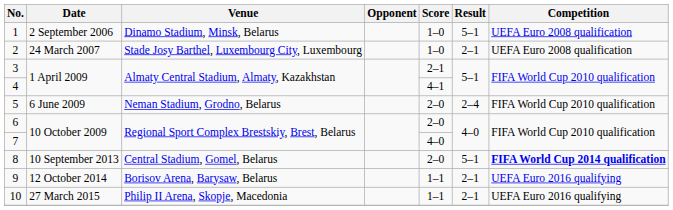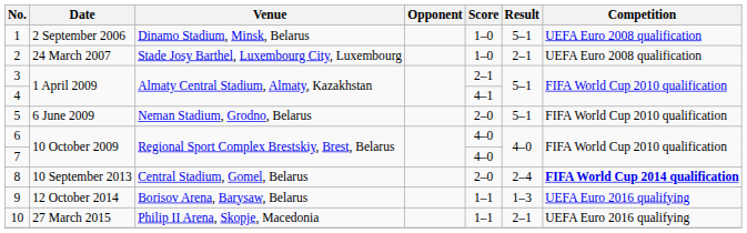 <table class="wikitable sortable">
 <tr>
 <th scope="col">No.</th>
 <th scope="col">Date</th>
 <th scope="col">Venue</th>
 <th scope="col">Opponent</th>
 <th scope="col">Score</th>
 <th scope="col">Result</th>
 <th scope="col">Competition</th>
 </tr>
 <tr>
 <td style="text-align:center">1</td>
 <td>2 September 2006</td>
 <td><a href='#'>Dinamo Stadium</a>, <a href='#'>Minsk</a>, Belarus</td>
 <td></td>
 <td style="text-align:center">1–0</td>
 <td style="text-align:center">5–1</td>
 <td><a href='#'>UEFA Euro 2008 qualification</a></td>
 </tr>
 <tr>
 <td style="text-align:center">2</td>
 <td>24 March 2007</td>
 <td><a href='#'>Stade Josy Barthel</a>, <a href='#'>Luxembourg City</a>, Luxembourg</td>
 <td></td>
 <td style="text-align:center">1–0</td>
 <td style="text-align:center">2–1</td>
 <td>UEFA Euro 2008 qualification</td>
 </tr>
 <tr>
 <td style="text-align:center">3</td>
 <td rowspan="2">1 April 2009</td>
 <td rowspan="2"><a href='#'>Almaty Central Stadium</a>, <a href='#'>Almaty</a>, Kazakhstan</td>
 <td rowspan="2"></td>
 <td style="text-align:center">2–1</td>
 <td rowspan="2" style="text-align:center">5–1</td>
 <td rowspan="2"><a href='#'>FIFA World Cup 2010 qualification</a></td>
 </tr>
 <tr>
 <td style="text-align:center">4</td>
 <td style="text-align:center">4–1</td>
 </tr>
 <tr>
 <td style="text-align:center">5</td>
 <td>6 June 2009</td>
 <td><a href='#'>Neman Stadium</a>, <a href='#'>Grodno</a>, Belarus</td>
 <td></td>
 <td style="text-align:center">2–0</td>
-<td style="text-align:center">2–4</td>
+<td style="text-align:center">5–1</td>
 <td>FIFA World Cup 2010 qualification</td>
 </tr>
 <tr>
 <td style="text-align:center">6</td>
 <td rowspan="2">10 October 2009</td>
 <td rowspan="2"><a href='#'>Regional Sport Complex Brestskiy</a>, <a href='#'>Brest</a>, Belarus</td>
 <td rowspan="2"></td>
-<td style="text-align:center">2–0</td>
+<td style="text-align:center">4–0</td>
 <td rowspan="2" style="text-align:center">4–0</td>
 <td rowspan="2">FIFA World Cup 2010 qualification</td>
 </tr>
 <tr>
 <td style="text-align:center">7</td>
 <td style="text-align:center">4–0</td>
 </tr>
 <tr>
 <td style="text-align:center">8</td>
 <td>10 September 2013</td>
 <td><a href='#'>Central Stadium</a>, <a href='#'>Gomel</a>, Belarus</td>
 <td></td>
 <td style="text-align:center">2–0</td>
-<td style="text-align:center">5–1</td>
+<td style="text-align:center">2–4</td>
 <td><strong><a href='#'>FIFA World Cup 2014 qualification</a></strong></td>
 </tr>
 <tr>
 <td style="text-align:center">9</td>
 <td>12 October 2014</td>
 <td><a href='#'>Borisov Arena</a>, <a href='#'>Barysaw</a>, Belarus</td>
 <td></td>
 <td style="text-align:center">1–1</td>
-<td style="text-align:center">2–1</td>
+<td style="text-align:center">1–3</td>
 <td><a href='#'>UEFA Euro 2016 qualifying</a></td>
 </tr>
 <tr>
 <td style="text-align:center">10</td>
 <td>27 March 2015</td>
 <td><a href='#'>Philip II Arena</a>, <a href='#'>Skopje</a>, Macedonia</td>
 <td></td>
 <td style="text-align:center">1–1</td>
 <td style="text-align:center">2–1</td>
 <td>UEFA Euro 2016 qualifying</td>
 </tr>
 <tr>
 </tr>
 </table>
